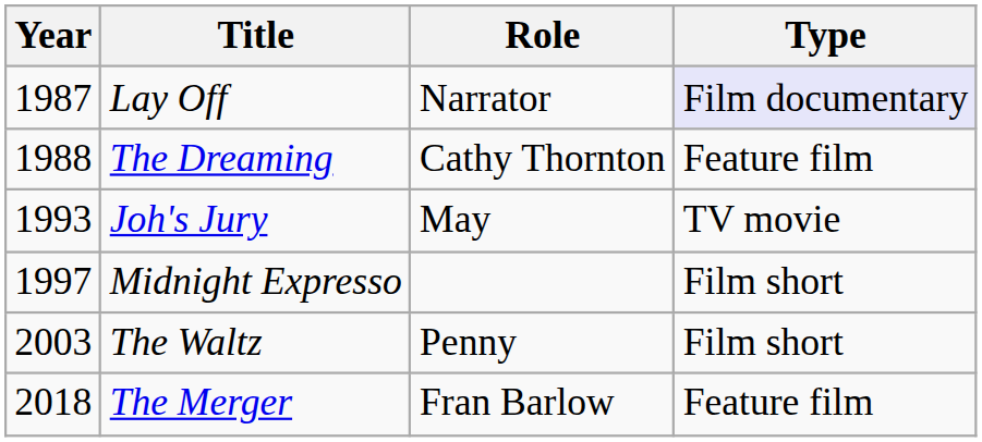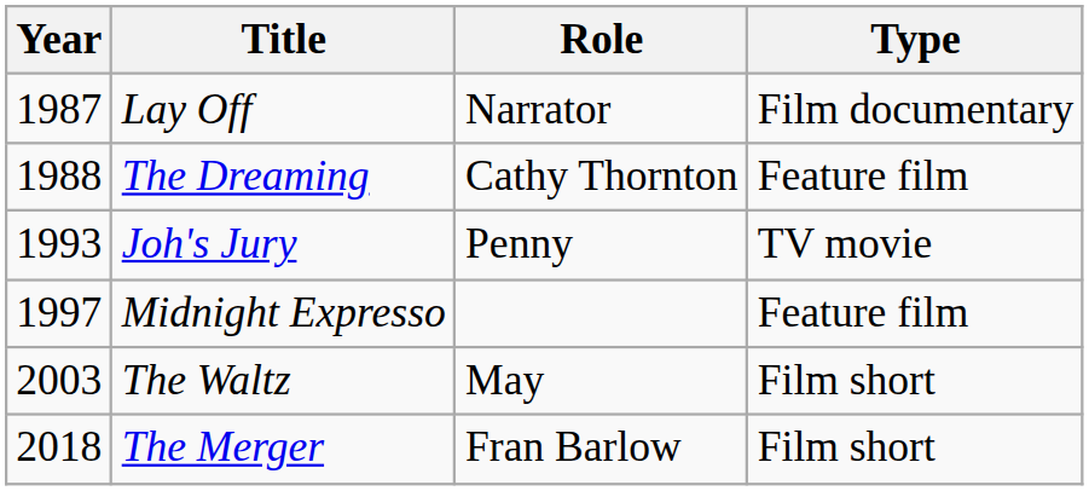 <table class="wikitable">
 <tr>
 <th>Year</th>
 <th>Title</th>
 <th>Role</th>
 <th>Type</th>
 </tr>
 <tr>
 <td>1987</td>
 <td><em>Lay Off</em></td>
 <td>Narrator</td>
-<td style="background: lavender;">Film documentary</td>
+<td>Film documentary</td>
 </tr>
 <tr>
 <td>1988</td>
 <td><em><a href='#'>The Dreaming</a></em></td>
 <td>Cathy Thornton</td>
 <td>Feature film</td>
 </tr>
 <tr>
 <td>1993</td>
 <td><em><a href='#'>Joh's Jury</a></em></td>
-<td>May</td>
+<td>Penny</td>
 <td>TV movie</td>
 </tr>
 <tr>
 <td>1997</td>
 <td><em>Midnight Expresso</em></td>
 <td></td>
-<td>Film short</td>
+<td>Feature film</td>
 </tr>
 <tr>
 <td>2003</td>
 <td><em>The Waltz</em></td>
-<td>Penny</td>
+<td>May</td>
 <td>Film short</td>
 </tr>
 <tr>
 <td>2018</td>
 <td><em><a href='#'>The Merger</a></em></td>
 <td>Fran Barlow</td>
-<td>Feature film</td>
+<td>Film short</td>
 </tr>
 </table>
